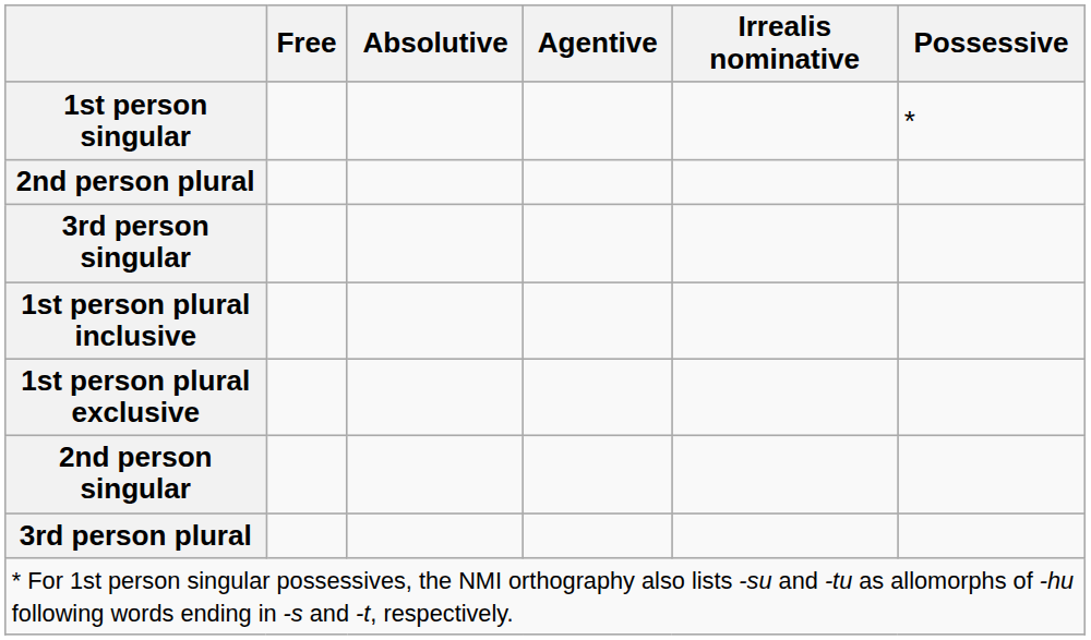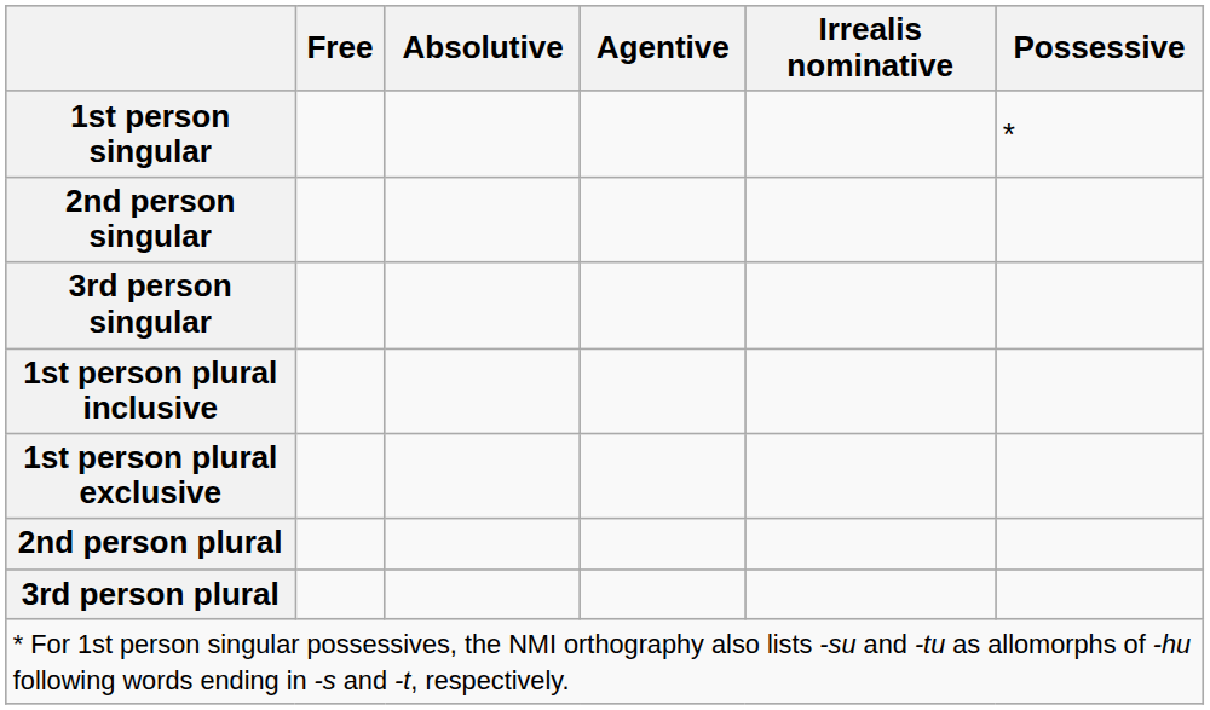 <table class="wikitable">
 <tr>
 <th> </th>
 <th>Free</th>
 <th>Absolutive</th>
 <th>Agentive</th>
 <th>Irrealis nominative</th>
 <th>Possessive</th>
 </tr>
 <tr>
 <th>1st person singular</th>
 <td></td>
 <td></td>
 <td></td>
 <td></td>
 <td>*</td>
 </tr>
 <tr>
-<th>2nd person plural</th>
+<th>2nd person singular</th>
 <td></td>
 <td></td>
 <td></td>
 <td></td>
 <td></td>
 </tr>
 <tr>
 <th>3rd person singular</th>
 <td></td>
 <td></td>
 <td></td>
 <td></td>
 <td></td>
 </tr>
 <tr>
 <th>1st person plural inclusive</th>
 <td></td>
 <td></td>
 <td></td>
 <td></td>
 <td></td>
 </tr>
 <tr>
 <th>1st person plural exclusive</th>
 <td></td>
 <td></td>
 <td></td>
 <td></td>
 <td></td>
 </tr>
 <tr>
-<th>2nd person singular</th>
+<th>2nd person plural</th>
 <td></td>
 <td></td>
 <td></td>
 <td></td>
 <td></td>
 </tr>
 <tr>
 <th>3rd person plural</th>
 <td></td>
 <td></td>
 <td></td>
 <td></td>
 <td></td>
 </tr>
 <tr>
 <td colspan=6><small>* For 1st person singular possessives, the NMI orthography also lists <em>-su</em> and <em>-tu</em> as allomorphs of <em>-hu</em> following words ending in <em>-s</em> and <em>-t</em>, respectively.</small></td>
 </tr>
 </table>
